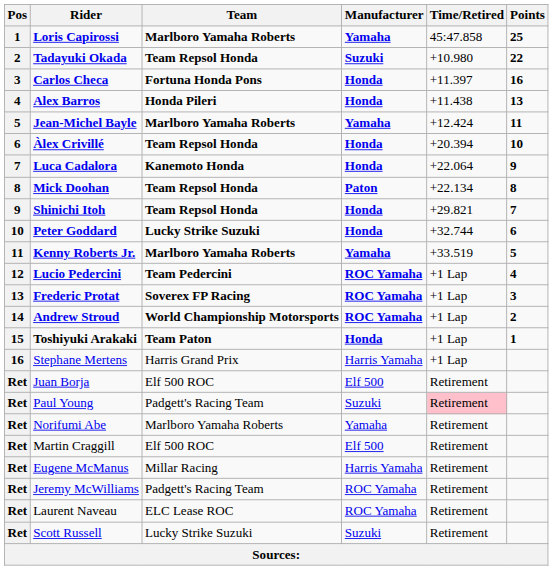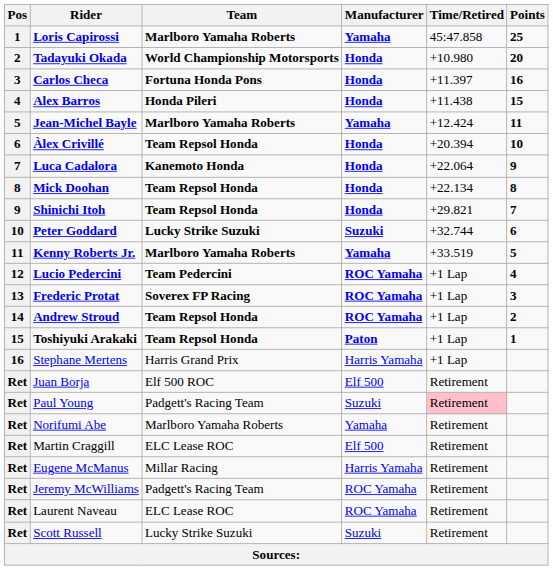 <table class="wikitable" style="font-size: 95%;">
 <tr>
 <th>Pos</th>
 <th>Rider</th>
 <th>Team</th>
 <th>Manufacturer</th>
 <th>Time/Retired</th>
 <th>Points</th>
 </tr>
 <tr>
 <th>1</th>
 <td> <strong><a href='#'>Loris Capirossi</a></strong></td>
 <td><strong>Marlboro Yamaha Roberts</strong></td>
 <td><strong><a href='#'>Yamaha</a></strong></td>
 <td>45:47.858</td>
 <td><strong>25</strong></td>
 </tr>
 <tr>
 <th>2</th>
 <td> <strong><a href='#'>Tadayuki Okada</a></strong></td>
-<td><strong>Team Repsol Honda</strong></td>
-<td><strong><a href='#'>Suzuki</a></strong></td>
+<td><strong>World Championship Motorsports</strong></td>
+<td><strong><a href='#'>Honda</a></strong></td>
 <td>+10.980</td>
-<td><strong>22</strong></td>
+<td><strong>20</strong></td>
 </tr>
 <tr>
 <th>3</th>
 <td> <strong><a href='#'>Carlos Checa</a></strong></td>
 <td><strong>Fortuna Honda Pons</strong></td>
 <td><strong><a href='#'>Honda</a></strong></td>
 <td>+11.397</td>
 <td><strong>16</strong></td>
 </tr>
 <tr>
 <th>4</th>
 <td> <strong><a href='#'>Alex Barros</a></strong></td>
 <td><strong>Honda Pileri</strong></td>
 <td><strong><a href='#'>Honda</a></strong></td>
 <td>+11.438</td>
-<td><strong>13</strong></td>
+<td><strong>15</strong></td>
 </tr>
 <tr>
 <th>5</th>
 <td> <strong><a href='#'>Jean-Michel Bayle</a></strong></td>
 <td><strong>Marlboro Yamaha Roberts</strong></td>
 <td><strong><a href='#'>Yamaha</a></strong></td>
 <td>+12.424</td>
 <td><strong>11</strong></td>
 </tr>
 <tr>
 <th>6</th>
 <td> <strong><a href='#'>Àlex Crivillé</a></strong></td>
 <td><strong>Team Repsol Honda</strong></td>
 <td><strong><a href='#'>Honda</a></strong></td>
 <td>+20.394</td>
 <td><strong>10</strong></td>
 </tr>
 <tr>
 <th>7</th>
 <td> <strong><a href='#'>Luca Cadalora</a></strong></td>
 <td><strong>Kanemoto Honda</strong></td>
 <td><strong><a href='#'>Honda</a></strong></td>
 <td>+22.064</td>
 <td><strong>9</strong></td>
 </tr>
 <tr>
 <th>8</th>
 <td> <strong><a href='#'>Mick Doohan</a></strong></td>
 <td><strong>Team Repsol Honda</strong></td>
-<td><strong><a href='#'>Paton</a></strong></td>
+<td><strong><a href='#'>Honda</a></strong></td>
 <td>+22.134</td>
 <td><strong>8</strong></td>
 </tr>
 <tr>
 <th>9</th>
 <td> <strong><a href='#'>Shinichi Itoh</a></strong></td>
 <td><strong>Team Repsol Honda</strong></td>
 <td><strong><a href='#'>Honda</a></strong></td>
 <td>+29.821</td>
 <td><strong>7</strong></td>
 </tr>
 <tr>
 <th>10</th>
 <td> <strong><a href='#'>Peter Goddard</a></strong></td>
 <td><strong>Lucky Strike Suzuki</strong></td>
-<td><strong><a href='#'>Honda</a></strong></td>
+<td><strong><a href='#'>Suzuki</a></strong></td>
 <td>+32.744</td>
 <td><strong>6</strong></td>
 </tr>
 <tr>
 <th>11</th>
 <td> <strong><a href='#'>Kenny Roberts Jr.</a></strong></td>
 <td><strong>Marlboro Yamaha Roberts</strong></td>
 <td><strong><a href='#'>Yamaha</a></strong></td>
 <td>+33.519</td>
 <td><strong>5</strong></td>
 </tr>
 <tr>
 <th>12</th>
 <td> <strong><a href='#'>Lucio Pedercini</a></strong></td>
 <td><strong>Team Pedercini</strong></td>
 <td><strong><a href='#'>ROC Yamaha</a></strong></td>
 <td>+1 Lap</td>
 <td><strong>4</strong></td>
 </tr>
 <tr>
 <th>13</th>
 <td> <strong><a href='#'>Frederic Protat</a></strong></td>
 <td><strong>Soverex FP Racing</strong></td>
 <td><strong><a href='#'>ROC Yamaha</a></strong></td>
 <td>+1 Lap</td>
 <td><strong>3</strong></td>
 </tr>
 <tr>
 <th>14</th>
 <td> <strong><a href='#'>Andrew Stroud</a></strong></td>
-<td><strong>World Championship Motorsports</strong></td>
+<td><strong>Team Repsol Honda</strong></td>
 <td><strong><a href='#'>ROC Yamaha</a></strong></td>
 <td>+1 Lap</td>
 <td><strong>2</strong></td>
 </tr>
 <tr>
 <th>15</th>
 <td> <strong>Toshiyuki Arakaki</strong></td>
-<td><strong>Team Paton</strong></td>
-<td><strong><a href='#'>Honda</a></strong></td>
+<td><strong>Team Repsol Honda</strong></td>
+<td><strong><a href='#'>Paton</a></strong></td>
 <td>+1 Lap</td>
 <td><strong>1</strong></td>
 </tr>
 <tr>
 <th>16</th>
 <td> <a href='#'>Stephane Mertens</a></td>
 <td>Harris Grand Prix</td>
 <td><a href='#'>Harris Yamaha</a></td>
 <td>+1 Lap</td>
 <td></td>
 </tr>
 <tr>
 <th>Ret</th>
 <td> <a href='#'>Juan Borja</a></td>
 <td>Elf 500 ROC</td>
 <td><a href='#'>Elf 500</a></td>
 <td>Retirement</td>
 <td></td>
 </tr>
 <tr>
 <th>Ret</th>
 <td> <a href='#'>Paul Young</a></td>
 <td>Padgett's Racing Team</td>
 <td><a href='#'>Suzuki</a></td>
 <td style="background: pink;">Retirement</td>
 <td></td>
 </tr>
 <tr>
 <th>Ret</th>
 <td> <a href='#'>Norifumi Abe</a></td>
 <td>Marlboro Yamaha Roberts</td>
 <td><a href='#'>Yamaha</a></td>
 <td>Retirement</td>
 <td></td>
 </tr>
 <tr>
 <th>Ret</th>
 <td> Martin Craggill</td>
-<td>Elf 500 ROC</td>
+<td>ELC Lease ROC</td>
 <td><a href='#'>Elf 500</a></td>
 <td>Retirement</td>
 <td></td>
 </tr>
 <tr>
 <th>Ret</th>
 <td> <a href='#'>Eugene McManus</a></td>
 <td>Millar Racing</td>
 <td><a href='#'>Harris Yamaha</a></td>
 <td>Retirement</td>
 <td></td>
 </tr>
 <tr>
 <th>Ret</th>
 <td> <a href='#'>Jeremy McWilliams</a></td>
 <td>Padgett's Racing Team</td>
 <td><a href='#'>ROC Yamaha</a></td>
 <td>Retirement</td>
 <td></td>
 </tr>
 <tr>
 <th>Ret</th>
 <td> Laurent Naveau</td>
 <td>ELC Lease ROC</td>
 <td><a href='#'>ROC Yamaha</a></td>
 <td>Retirement</td>
 <td></td>
 </tr>
 <tr>
 <th>Ret</th>
 <td> <a href='#'>Scott Russell</a></td>
 <td>Lucky Strike Suzuki</td>
 <td><a href='#'>Suzuki</a></td>
 <td>Retirement</td>
 <td></td>
 </tr>
 <tr>
 <th colspan=8>Sources:</th>
 </tr>
 </table>
